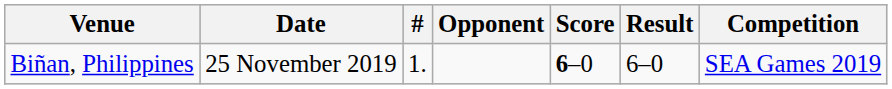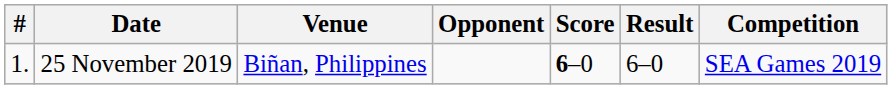 <table class="wikitable ">
 <tr>
+<th>#</th>
+<th>Date</th>
 <th>Venue</th>
-<th>Date</th>
-<th>#</th>
 <th>Opponent</th>
 <th>Score</th>
 <th>Result</th>
 <th>Competition</th>
 </tr>
 <tr>
+<td>1.</td>
+<td>25 November 2019</td>
 <td><a href='#'>Biñan</a>, <a href='#'>Philippines</a></td>
-<td>25 November 2019</td>
-<td>1.</td>
 <td></td>
 <td><strong>6</strong>–0</td>
 <td>6–0</td>
 <td><a href='#'>SEA Games 2019</a></td>
 </tr>
 </table>
